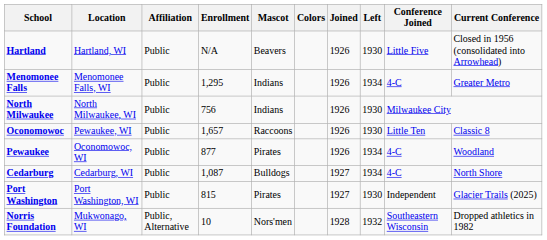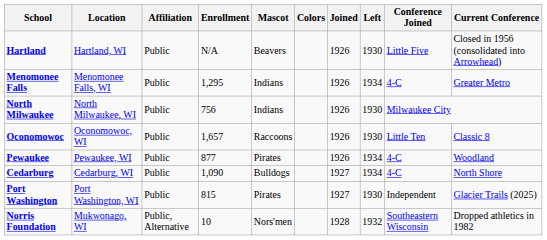 <table class="wikitable sortable">
 <tr>
 <th>School</th>
 <th>Location</th>
 <th>Affiliation</th>
 <th>Enrollment</th>
 <th>Mascot</th>
 <th>Colors</th>
 <th>Joined</th>
 <th>Left</th>
 <th>Conference Joined</th>
 <th>Current Conference</th>
 </tr>
 <tr>
 <td><a href='#'><strong>Hartland</strong></a></td>
 <td><a href='#'>Hartland, WI</a></td>
 <td>Public</td>
 <td>N/A</td>
 <td>Beavers</td>
 <td> </td>
 <td>1926</td>
 <td>1930</td>
 <td><a href='#'>Little Five</a></td>
 <td>Closed in 1956 (consolidated into <a href='#'>Arrowhead</a>)</td>
 </tr>
 <tr>
 <td><a href='#'><strong>Menomonee Falls</strong></a></td>
 <td><a href='#'>Menomonee Falls, WI</a></td>
 <td>Public</td>
 <td>1,295</td>
 <td>Indians</td>
 <td> </td>
 <td>1926</td>
 <td>1934</td>
 <td><a href='#'>4-C</a></td>
 <td><a href='#'>Greater Metro</a></td>
 </tr>
 <tr>
 <td><a href='#'><strong>North Milwaukee</strong></a></td>
 <td><a href='#'>North Milwaukee, WI</a></td>
 <td>Public</td>
 <td>756</td>
 <td>Indians</td>
 <td> </td>
 <td>1926</td>
 <td>1930</td>
 <td colspan="2"><a href='#'>Milwaukee City</a></td>
 </tr>
 <tr>
 <td><a href='#'><strong>Oconomowoc</strong></a></td>
-<td><a href='#'>Pewaukee, WI</a></td>
+<td><a href='#'>Oconomowoc, WI</a></td>
 <td>Public</td>
 <td>1,657</td>
 <td>Raccoons</td>
 <td> </td>
 <td>1926</td>
 <td>1930</td>
 <td><a href='#'>Little Ten</a></td>
 <td><a href='#'>Classic 8</a></td>
 </tr>
 <tr>
 <td><a href='#'><strong>Pewaukee</strong></a></td>
-<td><a href='#'>Oconomowoc, WI</a></td>
+<td><a href='#'>Pewaukee, WI</a></td>
 <td>Public</td>
 <td>877</td>
 <td>Pirates</td>
 <td> </td>
 <td>1926</td>
 <td>1934</td>
 <td><a href='#'>4-C</a></td>
 <td><a href='#'>Woodland</a></td>
 </tr>
 <tr>
 <td><a href='#'><strong>Cedarburg</strong></a></td>
 <td><a href='#'>Cedarburg, WI</a></td>
 <td>Public</td>
-<td>1,087</td>
+<td>1,090</td>
 <td>Bulldogs</td>
 <td> </td>
 <td>1927</td>
 <td>1934</td>
 <td><a href='#'>4-C</a></td>
 <td><a href='#'>North Shore</a></td>
 </tr>
 <tr>
 <td><a href='#'><strong>Port Washington</strong></a></td>
 <td><a href='#'>Port Washington, WI</a></td>
 <td>Public</td>
 <td>815</td>
 <td>Pirates</td>
 <td> </td>
 <td>1927</td>
 <td>1930</td>
 <td>Independent</td>
 <td><a href='#'>Glacier Trails</a> (2025)</td>
 </tr>
 <tr>
 <td><a href='#'><strong>Norris Foundation</strong></a></td>
 <td><a href='#'>Mukwonago, WI</a></td>
 <td>Public, Alternative</td>
 <td>10</td>
 <td>Nors'men</td>
 <td> </td>
 <td>1928</td>
 <td>1932</td>
 <td><a href='#'>Southeastern Wisconsin</a></td>
 <td>Dropped athletics in 1982</td>
 </tr>
 </table>
